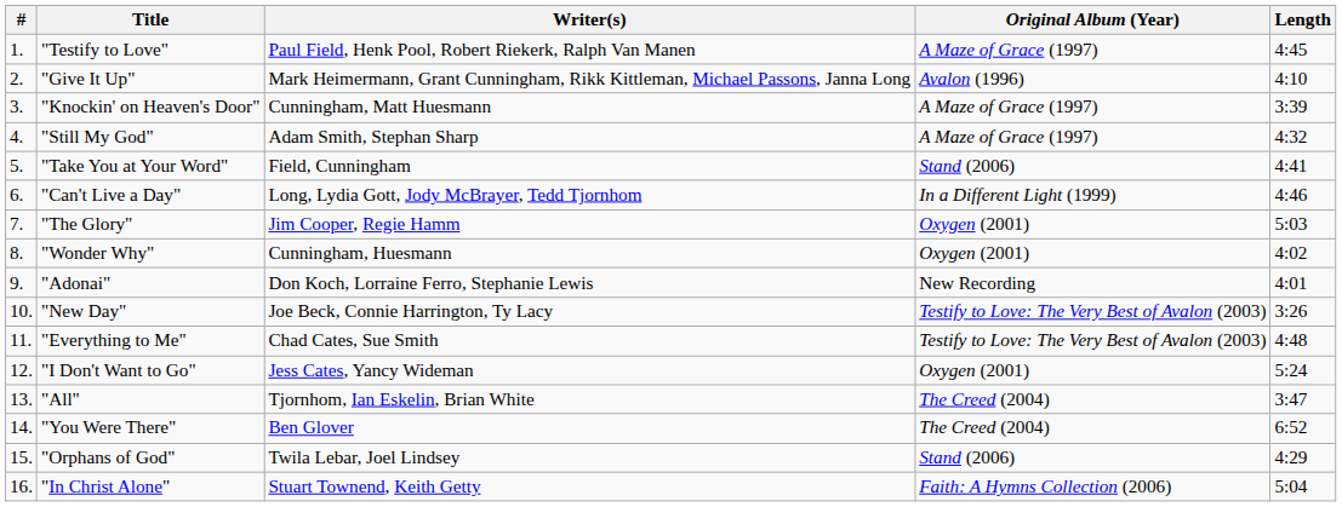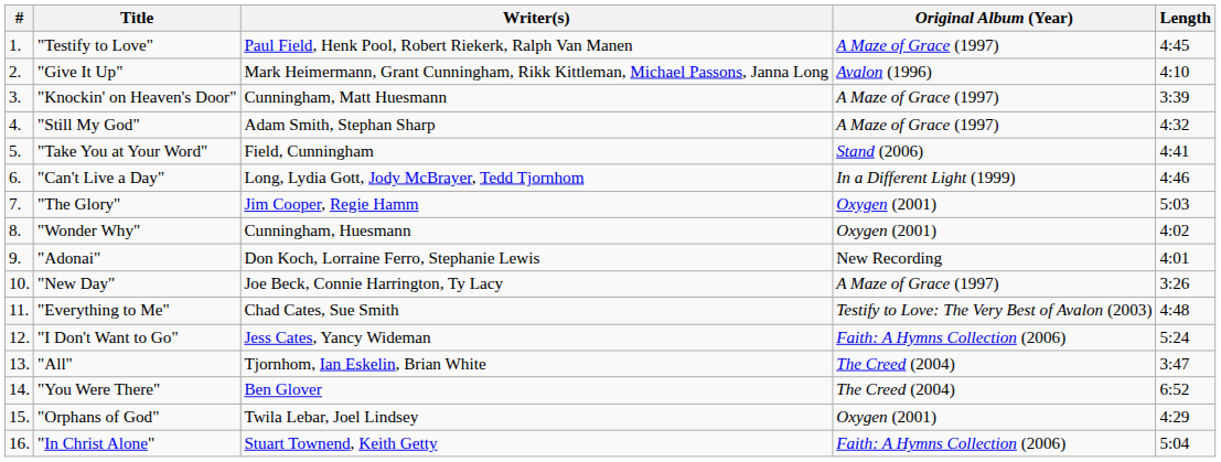 <table class="wikitable" border="1">
 <tr>
 <th>#</th>
 <th>Title</th>
 <th>Writer(s)</th>
 <th><em>Original Album</em> (Year)</th>
 <th>Length</th>
 </tr>
 <tr>
 <td>1.</td>
 <td>"Testify to Love"</td>
 <td><a href='#'>Paul Field</a>, Henk Pool, Robert Riekerk, Ralph Van Manen</td>
 <td><em><a href='#'>A Maze of Grace</a></em> (1997)</td>
 <td>4:45</td>
 </tr>
 <tr>
 <td>2.</td>
 <td>"Give It Up"</td>
 <td>Mark Heimermann, Grant Cunningham, Rikk Kittleman, <a href='#'>Michael Passons</a>, Janna Long</td>
 <td><em><a href='#'>Avalon</a></em> (1996)</td>
 <td>4:10</td>
 </tr>
 <tr>
 <td>3.</td>
 <td>"Knockin' on Heaven's Door"</td>
 <td>Cunningham, Matt Huesmann</td>
 <td><em>A Maze of Grace</em> (1997)</td>
 <td>3:39</td>
 </tr>
 <tr>
 <td>4.</td>
 <td>"Still My God"</td>
 <td>Adam Smith, Stephan Sharp</td>
 <td><em>A Maze of Grace</em> (1997)</td>
 <td>4:32</td>
 </tr>
 <tr>
 <td>5.</td>
 <td>"Take You at Your Word"</td>
 <td>Field, Cunningham</td>
 <td><em><a href='#'>Stand</a></em> (2006)</td>
 <td>4:41</td>
 </tr>
 <tr>
 <td>6.</td>
 <td>"Can't Live a Day"</td>
 <td>Long, Lydia Gott, <a href='#'>Jody McBrayer</a>, <a href='#'>Tedd Tjornhom</a></td>
 <td><em>In a Different Light</em> (1999)</td>
 <td>4:46</td>
 </tr>
 <tr>
 <td>7.</td>
 <td>"The Glory"</td>
 <td><a href='#'>Jim Cooper</a>, <a href='#'>Regie Hamm</a></td>
 <td><em><a href='#'>Oxygen</a></em> (2001)</td>
 <td>5:03</td>
 </tr>
 <tr>
 <td>8.</td>
 <td>"Wonder Why"</td>
 <td>Cunningham, Huesmann</td>
 <td><em>Oxygen</em> (2001)</td>
 <td>4:02</td>
 </tr>
 <tr>
 <td>9.</td>
 <td>"Adonai"</td>
 <td>Don Koch, Lorraine Ferro, Stephanie Lewis</td>
 <td>New Recording</td>
 <td>4:01</td>
 </tr>
 <tr>
 <td>10.</td>
 <td>"New Day"</td>
 <td>Joe Beck, Connie Harrington, Ty Lacy</td>
-<td><em><a href='#'>Testify to Love: The Very Best of Avalon</a></em> (2003)</td>
+<td><em>A Maze of Grace</em> (1997)</td>
 <td>3:26</td>
 </tr>
 <tr>
 <td>11.</td>
 <td>"Everything to Me"</td>
 <td>Chad Cates, Sue Smith</td>
 <td><em>Testify to Love: The Very Best of Avalon</em> (2003)</td>
 <td>4:48</td>
 </tr>
 <tr>
 <td>12.</td>
 <td>"I Don't Want to Go"</td>
 <td><a href='#'>Jess Cates</a>, Yancy Wideman</td>
-<td><em>Oxygen</em> (2001)</td>
+<td><em><a href='#'>Faith: A Hymns Collection</a></em> (2006)</td>
 <td>5:24</td>
 </tr>
 <tr>
 <td>13.</td>
 <td>"All"</td>
 <td>Tjornhom, <a href='#'>Ian Eskelin</a>, Brian White</td>
 <td><em><a href='#'>The Creed</a></em> (2004)</td>
 <td>3:47</td>
 </tr>
 <tr>
 <td>14.</td>
 <td>"You Were There"</td>
 <td><a href='#'>Ben Glover</a></td>
 <td><em>The Creed</em> (2004)</td>
 <td>6:52</td>
 </tr>
 <tr>
 <td>15.</td>
 <td>"Orphans of God"</td>
 <td>Twila Lebar, Joel Lindsey</td>
-<td><em><a href='#'>Stand</a></em> (2006)</td>
+<td><em>Oxygen</em> (2001)</td>
 <td>4:29</td>
 </tr>
 <tr>
 <td>16.</td>
 <td>"<a href='#'>In Christ Alone</a>"</td>
 <td><a href='#'>Stuart Townend</a>, <a href='#'>Keith Getty</a></td>
 <td><em><a href='#'>Faith: A Hymns Collection</a></em> (2006)</td>
 <td>5:04</td>
 </tr>
 </table>
